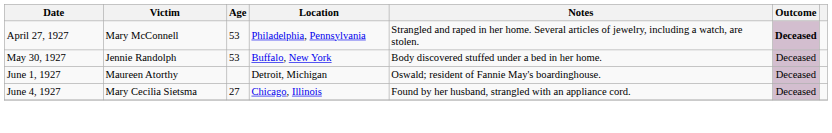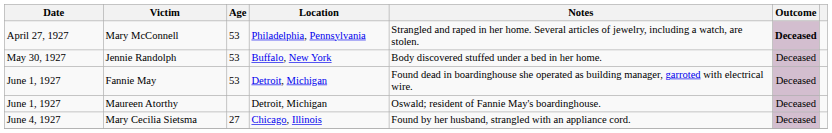 <table class="wikitable sortable">
 <tr>
 <th style="width:12%">Date</th>
 <th style="width:15%">Victim</th>
 <th style="width:1%">Age</th>
 <th style="width:17%">Location</th>
 <th class="unsortable">Notes</th>
 <th style="width:5%">Outcome</th>
 <th class="unsortable" style="width:1%"></th>
 </tr>
 <tr>
 <td>April 27, 1927</td>
 <td>Mary McConnell</td>
 <td>53</td>
 <td><a href='#'>Philadelphia</a>, <a href='#'>Pennsylvania</a></td>
 <td>Strangled and raped in her home. Several articles of jewelry, including a watch, are stolen.</td>
 <td style="background:#D3BECF;" align="center"><strong>Deceased</strong></td>
 <td align="center"></td>
 </tr>
 <tr>
 <td>May 30, 1927</td>
 <td>Jennie Randolph</td>
 <td>53</td>
 <td><a href='#'>Buffalo</a>, <a href='#'>New York</a></td>
 <td>Body discovered stuffed under a bed in her home.</td>
 <td style="background:#D3BECF;" align="center">Deceased</td>
 <td align="center"></td>
 </tr>
 <tr>
 <td>June 1, 1927</td>
+<td>Fannie May</td>
+<td>53</td>
+<td><a href='#'>Detroit</a>, <a href='#'>Michigan</a></td>
+<td>Found dead in boardinghouse she operated as building manager, <a href='#'>garroted</a> with electrical wire.</td>
+<td style="background:#D3BECF;" align="center">Deceased</td>
+<td align="center"></td>
+</tr>
+<tr>
+<td>June 1, 1927</td>
 <td>Maureen Atorthy</td>
 <td></td>
 <td>Detroit, Michigan</td>
 <td> Oswald; resident of Fannie May's boardinghouse.</td>
 <td style="background:#D3BECF;" align="center">Deceased</td>
 <td align="center"></td>
 </tr>
 <tr>
 <td>June 4, 1927</td>
 <td>Mary Cecilia Sietsma</td>
 <td>27</td>
 <td><a href='#'>Chicago</a>, <a href='#'>Illinois</a></td>
 <td>Found by her husband, strangled with an appliance cord.</td>
 <td style="background:#D3BECF;" align="center">Deceased</td>
 <td align="center"></td>
 </tr>
 <tr>
 </tr>
 </table>
